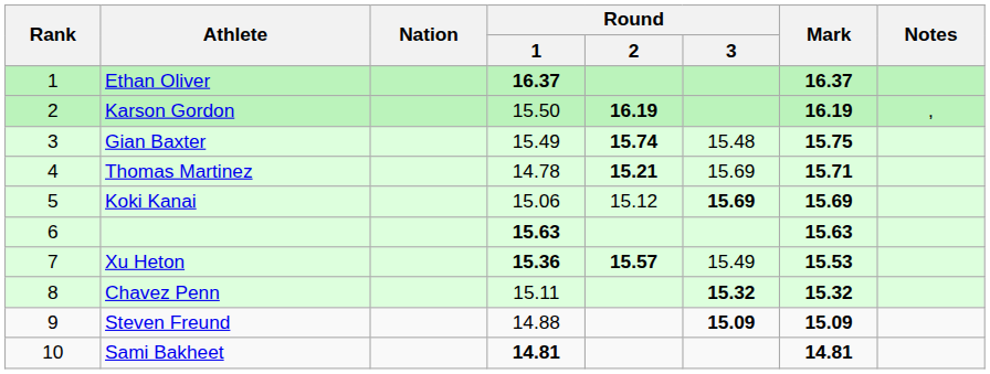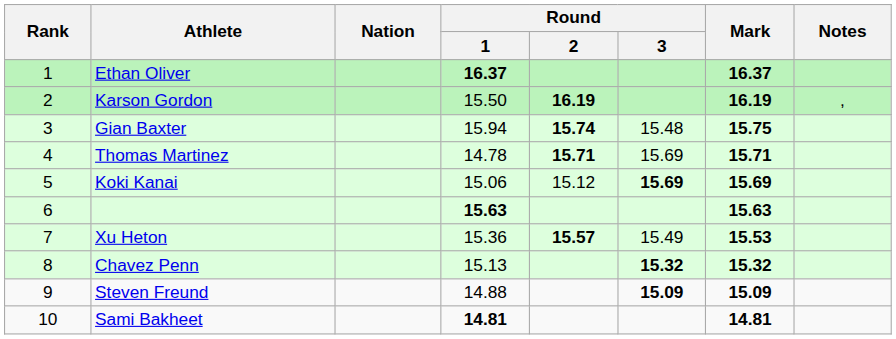 <table class="wikitable sortable" style="text-align:center;width: 65%;">
 <tr>
 <th rowspan=2>Rank</th>
 <th rowspan=2>Athlete</th>
 <th rowspan=2>Nation</th>
 <th colspan=3>Round</th>
 <th rowspan=2>Mark</th>
 <th rowspan=2>Notes</th>
 </tr>
 <tr>
 <th>1</th>
 <th>2</th>
 <th>3</th>
 </tr>
 <tr bgcolor=bbf3bb>
 <td>1</td>
 <td align=left><a href='#'>Ethan Oliver</a></td>
 <td align=left></td>
 <td><strong>16.37</strong></td>
 <td></td>
 <td></td>
 <td><strong>16.37</strong></td>
 <td></td>
 </tr>
 <tr bgcolor=bbf3bb>
 <td>2</td>
 <td align=left><a href='#'>Karson Gordon</a></td>
 <td align=left></td>
 <td>15.50</td>
 <td><strong>16.19</strong></td>
 <td></td>
 <td><strong>16.19</strong></td>
 <td>, </td>
 </tr>
 <tr bgcolor=ddffdd>
 <td>3</td>
 <td align=left><a href='#'>Gian Baxter</a></td>
 <td align=left></td>
-<td>15.49</td>
+<td>15.94</td>
 <td><strong>15.74</strong></td>
 <td>15.48</td>
 <td><strong>15.75</strong></td>
 <td></td>
 </tr>
 <tr bgcolor=ddffdd>
 <td>4</td>
 <td align=left><a href='#'>Thomas Martinez</a></td>
 <td align=left></td>
 <td>14.78</td>
-<td><strong>15.21</strong></td>
+<td><strong>15.71</strong></td>
 <td>15.69</td>
 <td><strong>15.71</strong></td>
 <td></td>
 </tr>
 <tr bgcolor=ddffdd>
 <td>5</td>
 <td align=left><a href='#'>Koki Kanai</a></td>
 <td align=left></td>
 <td>15.06</td>
 <td>15.12</td>
 <td><strong>15.69</strong></td>
 <td><strong>15.69</strong></td>
 <td></td>
 </tr>
 <tr bgcolor=ddffdd>
 <td>6</td>
 <td align=left></td>
 <td align=left></td>
 <td><strong>15.63</strong></td>
 <td></td>
 <td></td>
 <td><strong>15.63</strong></td>
 <td></td>
 </tr>
 <tr bgcolor=ddffdd>
 <td>7</td>
 <td align=left><a href='#'>Xu Heton</a></td>
 <td align=left></td>
-<td><strong>15.36</strong></td>
+<td>15.36</td>
 <td><strong>15.57</strong></td>
 <td>15.49</td>
 <td><strong>15.53</strong></td>
 <td></td>
 </tr>
 <tr bgcolor=ddffdd>
 <td>8</td>
 <td align=left><a href='#'>Chavez Penn</a></td>
 <td align=left></td>
-<td>15.11</td>
+<td>15.13</td>
 <td></td>
 <td><strong>15.32</strong></td>
 <td><strong>15.32</strong></td>
 <td></td>
 </tr>
 <tr>
 <td>9</td>
 <td align=left><a href='#'>Steven Freund</a></td>
 <td align=left></td>
 <td>14.88</td>
 <td></td>
 <td><strong>15.09</strong></td>
 <td><strong>15.09</strong></td>
 <td></td>
 </tr>
 <tr>
 <td>10</td>
 <td align=left><a href='#'>Sami Bakheet</a></td>
 <td align=left></td>
 <td><strong>14.81</strong></td>
 <td></td>
 <td></td>
 <td><strong>14.81</strong></td>
 <td></td>
 </tr>
 </table>
